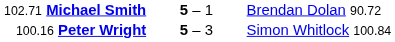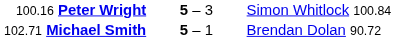 <table style="text-align:center">
 <tr>
 <th width=223></th>
 <th width=100></th>
 <th width=223></th>
 </tr>
 <tr>
+<td align=right><small><span>100.16</span></small> <strong><a href='#'>Peter Wright</a></strong> </td>
+<td><strong>5</strong> – 3</td>
+<td align=left> <a href='#'>Simon Whitlock</a>  <small><span>100.84</span></small></td>
+</tr>
+<tr>
 <td align=right><small><span>102.71</span></small> <strong><a href='#'>Michael Smith</a></strong> </td>
 <td><strong>5</strong> – 1</td>
 <td align=left> <a href='#'>Brendan Dolan</a> <small><span>90.72</span></small></td>
 </tr>
-<tr>
-<td align=right><small><span>100.16</span></small> <strong><a href='#'>Peter Wright</a></strong> </td>
-<td><strong>5</strong> – 3</td>
-<td align=left> <a href='#'>Simon Whitlock</a>  <small><span>100.84</span></small></td>
-</tr>
 </table>
